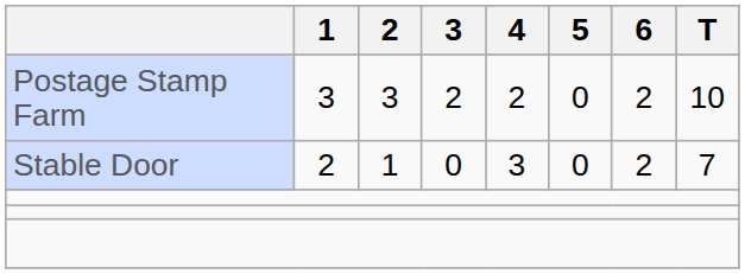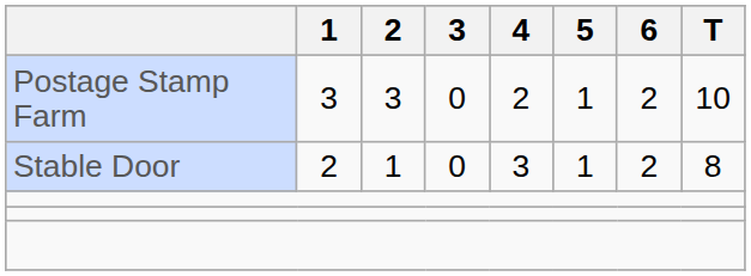 <table class="wikitable" style="text-align:center">
 <tr>
 <th width=140px></th>
 <th width=25px>1</th>
 <th width=25px>2</th>
 <th width=25px>3</th>
 <th width=25px>4</th>
 <th width=25px>5</th>
 <th width=25px>6</th>
 <th width=25px>T</th>
 </tr>
 <tr>
 <td style="background-color: #CDF; color: #585858"; align=left>Postage Stamp Farm</td>
 <td>3</td>
 <td>3</td>
+<td>0</td>
 <td>2</td>
-<td>2</td>
-<td>0</td>
+<td>1</td>
 <td>2</td>
 <td>10</td>
 </tr>
 <tr>
 <td style="background-color: #CDF; color: #585858"; align=left>Stable Door</td>
 <td>2</td>
 <td>1</td>
 <td>0</td>
 <td>3</td>
-<td>0</td>
+<td>1</td>
 <td>2</td>
-<td>7</td>
+<td>8</td>
 </tr>
 <tr>
 <td colspan="8"; align=left></td>
 </tr>
 <tr>
 <td colspan="8"; align=left></td>
 </tr>
 <tr>
 <td colspan="8"; align=left> </td>
 </tr>
 </table>
